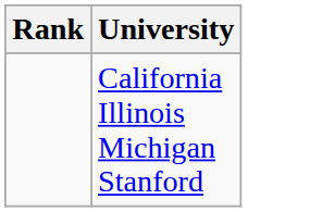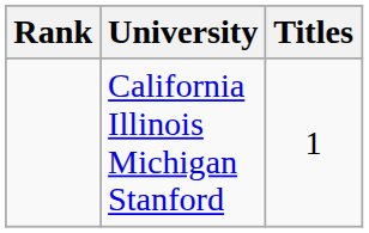 <table class="wikitable sortable" style="text-align:center">
 <tr>
 <th>Rank</th>
 <th>University</th>
+<th>Titles</th>
 </tr>
 <tr>
 <td></td>
 <td align=left><a href='#'>California</a><br><a href='#'>Illinois</a><br><a href='#'>Michigan</a><br><a href='#'>Stanford</a></td>
+<td>1</td>
 </tr>
 </table>
